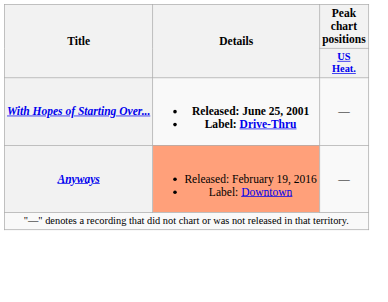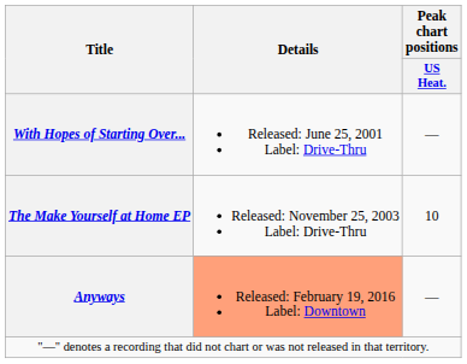 <table class="wikitable plainrowheaders" style="text-align:center">
 <tr>
 <th scope="col" rowspan="2">Title</th>
 <th scope="col" rowspan="2">Details</th>
 <th scope="col" colspan="1">Peak chart positions</th>
 </tr>
 <tr>
 <th scope="col" style="width:3em;font-size:90%"><a href='#'>US<br>Heat.</a><br></th>
 </tr>
 <tr>
 <th scope="row"><em><a href='#'>With Hopes of Starting Over...</a></em></th>
-<td><strong><br><ul><li>Released: June 25, 2001</li><li>Label: <a href='#'>Drive-Thru</a></li></ul></strong></td>
+<td><br><ul><li>Released: June 25, 2001</li><li>Label: <a href='#'>Drive-Thru</a></li></ul></td>
 <td>—</td>
+</tr>
+<tr>
+<th scope="row"><em><a href='#'>The Make Yourself at Home EP</a></em></th>
+<td><br><ul><li>Released: November 25, 2003</li><li>Label: Drive-Thru</li></ul></td>
+<td>10</td>
 </tr>
 <tr>
 <th scope="row"><em><a href='#'>Anyways</a></em></th>
 <td style="background: lightsalmon;"><br><ul><li>Released: February 19, 2016</li><li>Label: <a href='#'>Downtown</a></li></ul></td>
 <td>—</td>
 </tr>
 <tr>
 <td colspan="3" style="font-size:90%">"—" denotes a recording that did not chart or was not released in that territory.</td>
 </tr>
 </table>
